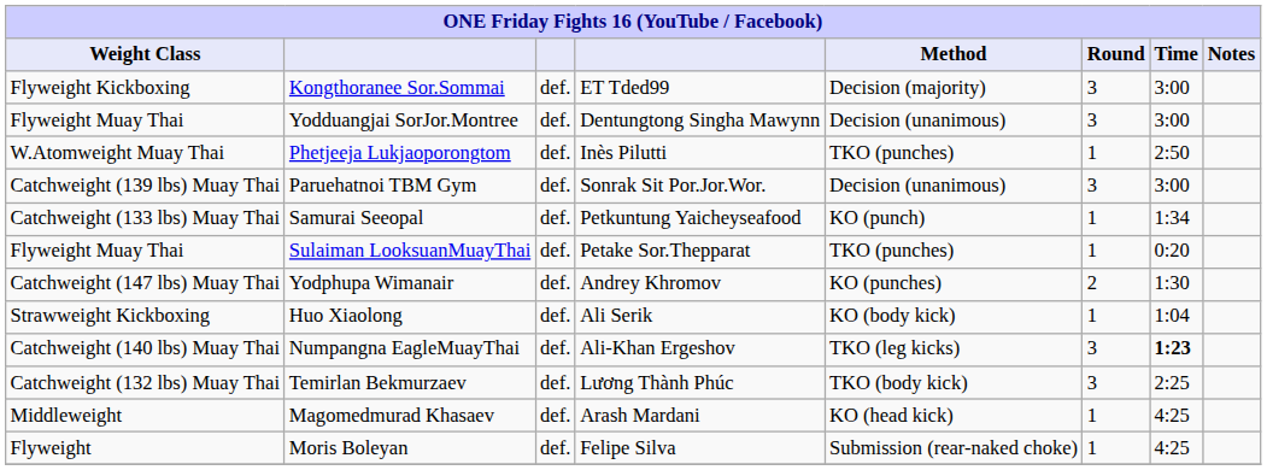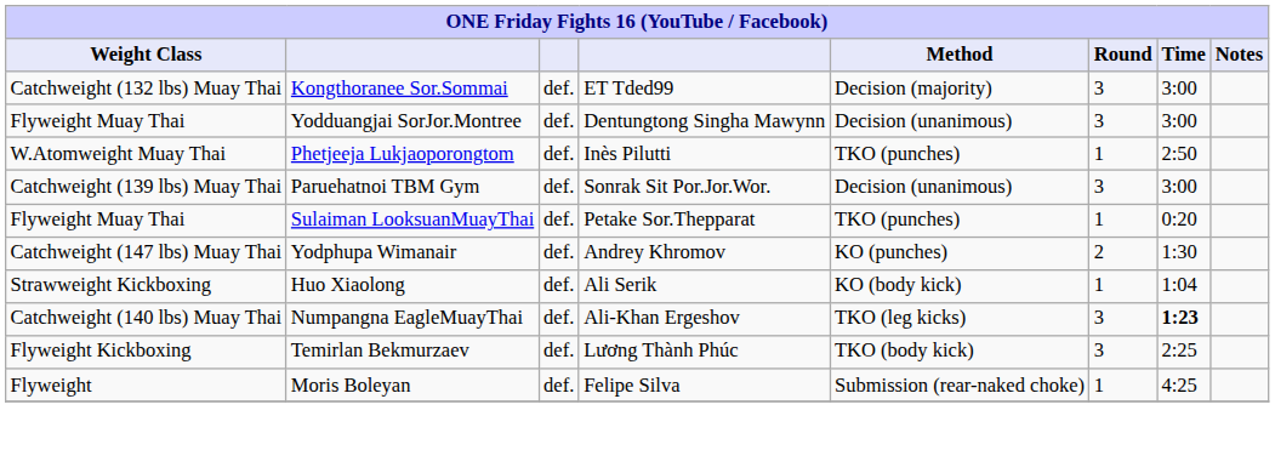 <table class="wikitable" style="font-size: 80%;">
 <tr>
 <th colspan="8" style="background-color: #ccf; color: #000080; text-align: center;"><strong>ONE Friday Fights 16 (YouTube / Facebook)</strong></th>
 </tr>
 <tr>
 <th colspan="1" style="background-color: #E6E8FA; color: #000000; text-align: center;">Weight Class</th>
 <th colspan="1" style="background-color: #E6E8FA; color: #000000; text-align: center;"></th>
 <th colspan="1" style="background-color: #E6E8FA; color: #000000; text-align: center;"></th>
 <th colspan="1" style="background-color: #E6E8FA; color: #000000; text-align: center;"></th>
 <th colspan="1" style="background-color: #E6E8FA; color: #000000; text-align: center;">Method</th>
 <th colspan="1" style="background-color: #E6E8FA; color: #000000; text-align: center;">Round</th>
 <th colspan="1" style="background-color: #E6E8FA; color: #000000; text-align: center;">Time</th>
 <th colspan="1" style="background-color: #E6E8FA; color: #000000; text-align: center;">Notes</th>
 </tr>
 <tr>
-<td>Flyweight Kickboxing</td>
+<td>Catchweight (132 lbs) Muay Thai</td>
 <td> <a href='#'>Kongthoranee Sor.Sommai</a></td>
 <td>def.</td>
 <td> ET Tded99</td>
 <td>Decision (majority)</td>
 <td>3</td>
 <td>3:00</td>
 <td></td>
 </tr>
 <tr>
 <td>Flyweight Muay Thai</td>
 <td> Yodduangjai SorJor.Montree</td>
 <td>def.</td>
 <td> Dentungtong Singha Mawynn</td>
 <td>Decision (unanimous)</td>
 <td>3</td>
 <td>3:00</td>
 <td></td>
 </tr>
 <tr>
 <td>W.Atomweight Muay Thai</td>
 <td> <a href='#'>Phetjeeja Lukjaoporongtom</a></td>
 <td>def.</td>
 <td> Inès Pilutti</td>
 <td>TKO (punches)</td>
 <td>1</td>
 <td>2:50</td>
 <td></td>
 </tr>
 <tr>
 <td>Catchweight (139 lbs) Muay Thai</td>
 <td> Paruehatnoi TBM Gym</td>
 <td>def.</td>
 <td> Sonrak Sit Por.Jor.Wor.</td>
 <td>Decision (unanimous)</td>
 <td>3</td>
 <td>3:00</td>
-<td></td>
-</tr>
-<tr>
-<td>Catchweight (133 lbs) Muay Thai</td>
-<td> Samurai Seeopal</td>
-<td>def.</td>
-<td> Petkuntung Yaicheyseafood</td>
-<td>KO (punch)</td>
-<td>1</td>
-<td>1:34</td>
 <td></td>
 </tr>
 <tr>
 <td>Flyweight Muay Thai</td>
 <td> <a href='#'>Sulaiman LooksuanMuayThai</a></td>
 <td>def.</td>
 <td> Petake Sor.Thepparat</td>
 <td>TKO (punches)</td>
 <td>1</td>
 <td>0:20</td>
 <td></td>
 </tr>
 <tr>
 <td>Catchweight (147 lbs) Muay Thai</td>
 <td> Yodphupa Wimanair</td>
 <td>def.</td>
 <td> Andrey Khromov</td>
 <td>KO (punches)</td>
 <td>2</td>
 <td>1:30</td>
 <td></td>
 </tr>
 <tr>
 <td>Strawweight Kickboxing</td>
 <td> Huo Xiaolong</td>
 <td>def.</td>
 <td> Ali Serik</td>
 <td>KO (body kick)</td>
 <td>1</td>
 <td>1:04</td>
 <td></td>
 </tr>
 <tr>
 <td>Catchweight (140 lbs) Muay Thai</td>
 <td> Numpangna EagleMuayThai</td>
 <td>def.</td>
 <td> Ali-Khan Ergeshov</td>
 <td>TKO (leg kicks)</td>
 <td>3</td>
 <td><strong>1:23</strong></td>
 <td></td>
 </tr>
 <tr>
-<td>Catchweight (132 lbs) Muay Thai</td>
+<td>Flyweight Kickboxing</td>
 <td> Temirlan Bekmurzaev</td>
 <td>def.</td>
 <td> Lương Thành Phúc</td>
 <td>TKO (body kick)</td>
 <td>3</td>
 <td>2:25</td>
-<td></td>
-</tr>
-<tr>
-<td>Middleweight</td>
-<td> Magomedmurad Khasaev</td>
-<td>def.</td>
-<td> Arash Mardani</td>
-<td>KO (head kick)</td>
-<td>1</td>
-<td>4:25</td>
 <td></td>
 </tr>
 <tr>
 <td>Flyweight</td>
 <td> Moris Boleyan</td>
 <td>def.</td>
 <td> Felipe Silva</td>
 <td>Submission (rear-naked choke)</td>
 <td>1</td>
 <td>4:25</td>
 <td></td>
 </tr>
 <tr>
 </tr>
 </table>
